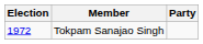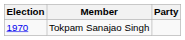 <table class="wikitable sortable">
 <tr>
 <th>Election</th>
 <th>Member</th>
 <th colspan=2>Party</th>
 </tr>
 <tr>
-<td><a href='#'>1972</a></td>
+<td><a href='#'>1970</a></td>
 <td>Tokpam Sanajao Singh</td>
 <td></td>
 </tr>
 </table>
